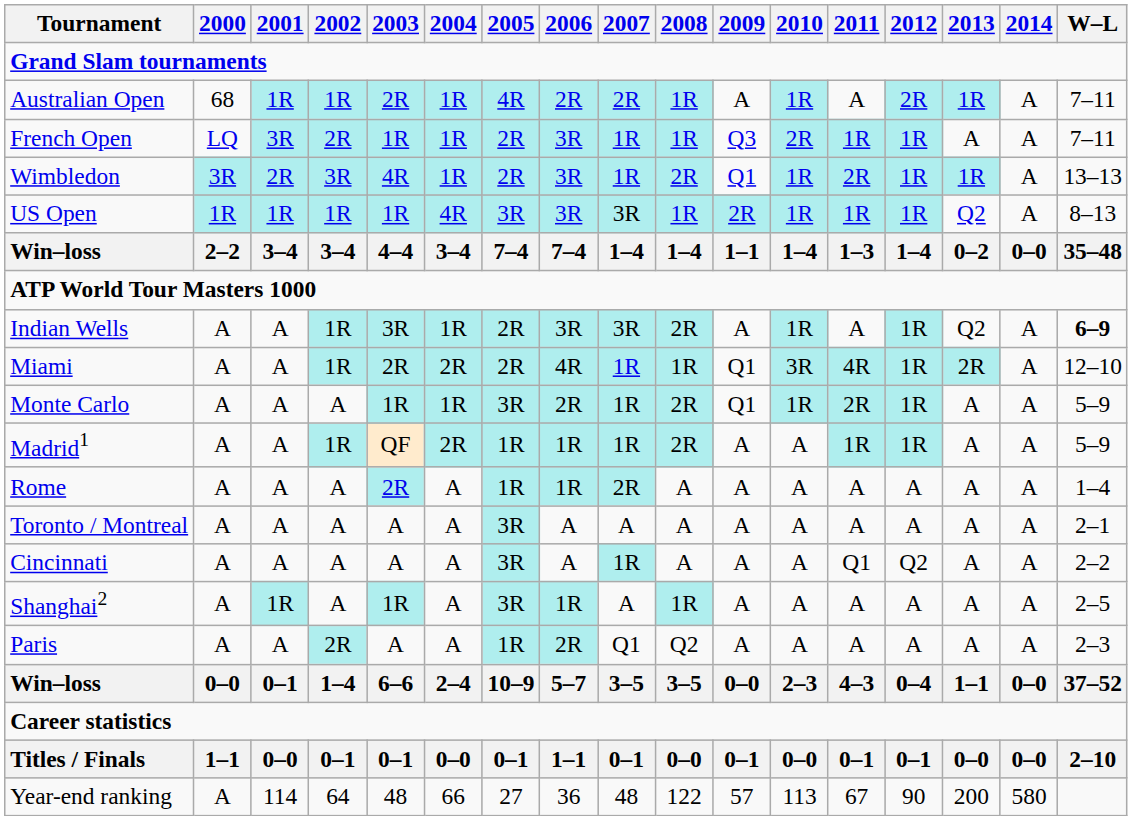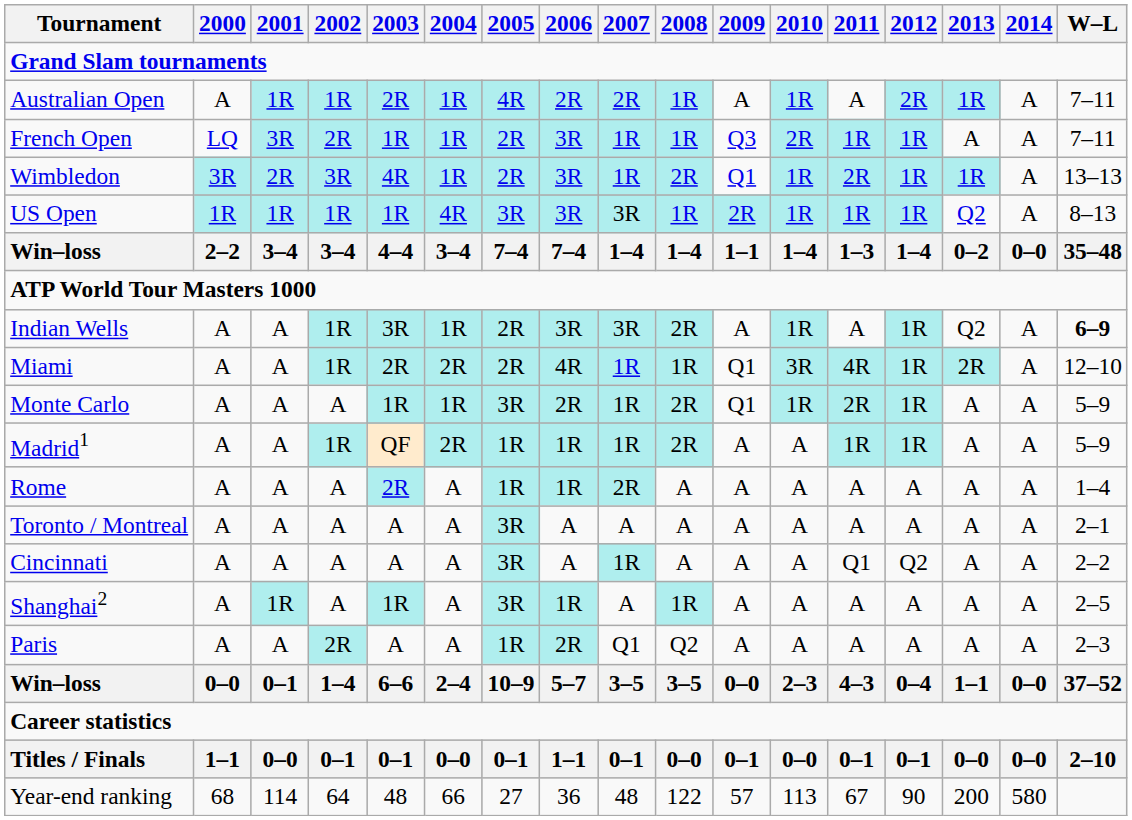 <table class=wikitable style=text-align:center;font-size:97%>
 <tr>
 <th>Tournament</th>
 <th><a href='#'>2000</a></th>
 <th><a href='#'>2001</a></th>
 <th><a href='#'>2002</a></th>
 <th><a href='#'>2003</a></th>
 <th><a href='#'>2004</a></th>
 <th><a href='#'>2005</a></th>
 <th><a href='#'>2006</a></th>
 <th><a href='#'>2007</a></th>
 <th><a href='#'>2008</a></th>
 <th><a href='#'>2009</a></th>
 <th><a href='#'>2010</a></th>
 <th><a href='#'>2011</a></th>
 <th><a href='#'>2012</a></th>
 <th><a href='#'>2013</a></th>
 <th><a href='#'>2014</a></th>
 <th>W–L</th>
 </tr>
 <tr>
 <td colspan=17 align=left><strong><a href='#'>Grand Slam tournaments</a></strong></td>
 </tr>
 <tr>
 <td align=left><a href='#'>Australian Open</a></td>
-<td>68</td>
+<td>A</td>
 <td bgcolor=afeeee><a href='#'>1R</a></td>
 <td bgcolor=afeeee><a href='#'>1R</a></td>
 <td bgcolor=afeeee><a href='#'>2R</a></td>
 <td bgcolor=afeeee><a href='#'>1R</a></td>
 <td bgcolor=afeeee><a href='#'>4R</a></td>
 <td bgcolor=afeeee><a href='#'>2R</a></td>
 <td bgcolor=afeeee><a href='#'>2R</a></td>
 <td bgcolor=afeeee><a href='#'>1R</a></td>
 <td>A</td>
 <td bgcolor=afeeee><a href='#'>1R</a></td>
 <td>A</td>
 <td bgcolor=afeeee><a href='#'>2R</a></td>
 <td bgcolor=afeeee><a href='#'>1R</a></td>
 <td>A</td>
 <td>7–11</td>
 </tr>
 <tr>
 <td align=left><a href='#'>French Open</a></td>
 <td><a href='#'>LQ</a></td>
 <td bgcolor=afeeee><a href='#'>3R</a></td>
 <td bgcolor=afeeee><a href='#'>2R</a></td>
 <td bgcolor=afeeee><a href='#'>1R</a></td>
 <td bgcolor=afeeee><a href='#'>1R</a></td>
 <td bgcolor=afeeee><a href='#'>2R</a></td>
 <td bgcolor=afeeee><a href='#'>3R</a></td>
 <td bgcolor=afeeee><a href='#'>1R</a></td>
 <td bgcolor=afeeee><a href='#'>1R</a></td>
 <td><a href='#'>Q3</a></td>
 <td bgcolor=afeeee><a href='#'>2R</a></td>
 <td bgcolor=afeeee><a href='#'>1R</a></td>
 <td bgcolor=afeeee><a href='#'>1R</a></td>
 <td>A</td>
 <td>A</td>
 <td>7–11</td>
 </tr>
 <tr>
 <td align=left><a href='#'>Wimbledon</a></td>
 <td bgcolor=afeeee><a href='#'>3R</a></td>
 <td bgcolor=afeeee><a href='#'>2R</a></td>
 <td bgcolor=afeeee><a href='#'>3R</a></td>
 <td bgcolor=afeeee><a href='#'>4R</a></td>
 <td bgcolor=afeeee><a href='#'>1R</a></td>
 <td bgcolor=afeeee><a href='#'>2R</a></td>
 <td bgcolor=afeeee><a href='#'>3R</a></td>
 <td bgcolor=afeeee><a href='#'>1R</a></td>
 <td bgcolor=afeeee><a href='#'>2R</a></td>
 <td><a href='#'>Q1</a></td>
 <td bgcolor=afeeee><a href='#'>1R</a></td>
 <td bgcolor=afeeee><a href='#'>2R</a></td>
 <td bgcolor=afeeee><a href='#'>1R</a></td>
 <td bgcolor=afeeee><a href='#'>1R</a></td>
 <td>A</td>
 <td>13–13</td>
 </tr>
 <tr>
 <td align=left><a href='#'>US Open</a></td>
 <td bgcolor=afeeee><a href='#'>1R</a></td>
 <td bgcolor=afeeee><a href='#'>1R</a></td>
 <td bgcolor=afeeee><a href='#'>1R</a></td>
 <td bgcolor=afeeee><a href='#'>1R</a></td>
 <td bgcolor=afeeee><a href='#'>4R</a></td>
 <td bgcolor=afeeee><a href='#'>3R</a></td>
 <td bgcolor=afeeee><a href='#'>3R</a></td>
 <td bgcolor=afeeee>3R</td>
 <td bgcolor=afeeee><a href='#'>1R</a></td>
 <td bgcolor=afeeee><a href='#'>2R</a></td>
 <td bgcolor=afeeee><a href='#'>1R</a></td>
 <td bgcolor=afeeee><a href='#'>1R</a></td>
 <td bgcolor=afeeee><a href='#'>1R</a></td>
 <td><a href='#'>Q2</a></td>
 <td>A</td>
 <td>8–13</td>
 </tr>
 <tr>
 <th style=text-align:left>Win–loss</th>
 <th>2–2</th>
 <th>3–4</th>
 <th>3–4</th>
 <th>4–4</th>
 <th>3–4</th>
 <th>7–4</th>
 <th>7–4</th>
 <th>1–4</th>
 <th>1–4</th>
 <th>1–1</th>
 <th>1–4</th>
 <th>1–3</th>
 <th>1–4</th>
 <th>0–2</th>
 <th>0–0</th>
 <th>35–48</th>
 </tr>
 <tr>
 <td colspan="17" style="text-align:left;"><strong>ATP World Tour Masters 1000</strong></td>
 </tr>
 <tr>
 <td align=left><a href='#'>Indian Wells</a></td>
 <td>A</td>
 <td>A</td>
 <td bgcolor=afeeee>1R</td>
 <td bgcolor=afeeee>3R</td>
 <td bgcolor=afeeee>1R</td>
 <td bgcolor=afeeee>2R</td>
 <td bgcolor=afeeee>3R</td>
 <td bgcolor=afeeee>3R</td>
 <td bgcolor=afeeee>2R</td>
 <td>A</td>
 <td bgcolor=afeeee>1R</td>
 <td>A</td>
 <td bgcolor=afeeee>1R</td>
 <td>Q2</td>
 <td>A</td>
 <td><strong>6–9</strong></td>
 </tr>
 <tr>
 <td align=left><a href='#'>Miami</a></td>
 <td>A</td>
 <td>A</td>
 <td bgcolor=afeeee>1R</td>
 <td bgcolor=afeeee>2R</td>
 <td bgcolor=afeeee>2R</td>
 <td bgcolor=afeeee>2R</td>
 <td bgcolor=afeeee>4R</td>
 <td bgcolor=afeeee><a href='#'>1R</a></td>
 <td bgcolor=afeeee>1R</td>
 <td>Q1</td>
 <td bgcolor=afeeee>3R</td>
 <td bgcolor=afeeee>4R</td>
 <td bgcolor=afeeee>1R</td>
 <td bgcolor=afeeee>2R</td>
 <td>A</td>
 <td>12–10</td>
 </tr>
 <tr>
 <td align=left><a href='#'>Monte Carlo</a></td>
 <td>A</td>
 <td>A</td>
 <td>A</td>
 <td bgcolor=afeeee>1R</td>
 <td bgcolor=afeeee>1R</td>
 <td bgcolor=afeeee>3R</td>
 <td bgcolor=afeeee>2R</td>
 <td bgcolor=afeeee>1R</td>
 <td bgcolor=afeeee>2R</td>
 <td>Q1</td>
 <td bgcolor=afeeee>1R</td>
 <td bgcolor=afeeee>2R</td>
 <td bgcolor=afeeee>1R</td>
 <td>A</td>
 <td>A</td>
 <td>5–9</td>
 </tr>
 <tr>
 <td align=left><a href='#'>Madrid</a><sup>1</sup></td>
 <td>A</td>
 <td>A</td>
 <td bgcolor=afeeee>1R</td>
 <td bgcolor=ffebcd>QF</td>
 <td bgcolor=afeeee>2R</td>
 <td bgcolor=afeeee>1R</td>
 <td bgcolor=afeeee>1R</td>
 <td bgcolor=afeeee>1R</td>
 <td bgcolor=afeeee>2R</td>
 <td>A</td>
 <td>A</td>
 <td bgcolor=afeeee>1R</td>
 <td bgcolor=afeeee>1R</td>
 <td>A</td>
 <td>A</td>
 <td>5–9</td>
 </tr>
 <tr>
 <td align=left><a href='#'>Rome</a></td>
 <td>A</td>
 <td>A</td>
 <td>A</td>
 <td bgcolor=afeeee><a href='#'>2R</a></td>
 <td>A</td>
 <td bgcolor=afeeee>1R</td>
 <td bgcolor=afeeee>1R</td>
 <td bgcolor=afeeee>2R</td>
 <td>A</td>
 <td>A</td>
 <td>A</td>
 <td>A</td>
 <td>A</td>
 <td>A</td>
 <td>A</td>
 <td>1–4</td>
 </tr>
 <tr>
 <td align=left><a href='#'>Toronto / Montreal</a></td>
 <td>A</td>
 <td>A</td>
 <td>A</td>
 <td>A</td>
 <td>A</td>
 <td bgcolor=afeeee>3R</td>
 <td>A</td>
 <td>A</td>
 <td>A</td>
 <td>A</td>
 <td>A</td>
 <td>A</td>
 <td>A</td>
 <td>A</td>
 <td>A</td>
 <td>2–1</td>
 </tr>
 <tr>
 <td align=left><a href='#'>Cincinnati</a></td>
 <td>A</td>
 <td>A</td>
 <td>A</td>
 <td>A</td>
 <td>A</td>
 <td bgcolor=afeeee>3R</td>
 <td>A</td>
 <td bgcolor=afeeee>1R</td>
 <td>A</td>
 <td>A</td>
 <td>A</td>
 <td>Q1</td>
 <td>Q2</td>
 <td>A</td>
 <td>A</td>
 <td>2–2</td>
 </tr>
 <tr>
 <td align=left><a href='#'>Shanghai</a><sup>2</sup></td>
 <td>A</td>
 <td bgcolor=afeeee>1R</td>
 <td>A</td>
 <td bgcolor=afeeee>1R</td>
 <td>A</td>
 <td bgcolor=afeeee>3R</td>
 <td bgcolor=afeeee>1R</td>
 <td>A</td>
 <td bgcolor=afeeee>1R</td>
 <td>A</td>
 <td>A</td>
 <td>A</td>
 <td>A</td>
 <td>A</td>
 <td>A</td>
 <td>2–5</td>
 </tr>
 <tr>
 <td align=left><a href='#'>Paris</a></td>
 <td>A</td>
 <td>A</td>
 <td bgcolor=afeeee>2R</td>
 <td>A</td>
 <td>A</td>
 <td bgcolor=afeeee>1R</td>
 <td bgcolor=afeeee>2R</td>
 <td>Q1</td>
 <td>Q2</td>
 <td>A</td>
 <td>A</td>
 <td>A</td>
 <td>A</td>
 <td>A</td>
 <td>A</td>
 <td>2–3</td>
 </tr>
 <tr>
 <th style=text-align:left>Win–loss</th>
 <th>0–0</th>
 <th>0–1</th>
 <th>1–4</th>
 <th>6–6</th>
 <th>2–4</th>
 <th>10–9</th>
 <th>5–7</th>
 <th>3–5</th>
 <th>3–5</th>
 <th>0–0</th>
 <th>2–3</th>
 <th>4–3</th>
 <th>0–4</th>
 <th>1–1</th>
 <th>0–0</th>
 <th>37–52</th>
 </tr>
 <tr>
 <td colspan=17 align=left><strong>Career statistics</strong></td>
 </tr>
 <tr>
 <th style=text-align:left>Titles / Finals</th>
 <th>1–1</th>
 <th>0–0</th>
 <th>0–1</th>
 <th>0–1</th>
 <th>0–0</th>
 <th>0–1</th>
 <th>1–1</th>
 <th>0–1</th>
 <th>0–0</th>
 <th>0–1</th>
 <th>0–0</th>
 <th>0–1</th>
 <th>0–1</th>
 <th>0–0</th>
 <th>0–0</th>
 <th>2–10</th>
 </tr>
 <tr>
 <td align=left>Year-end ranking</td>
-<td>A</td>
+<td>68</td>
 <td>114</td>
 <td>64</td>
 <td>48</td>
 <td>66</td>
 <td>27</td>
 <td>36</td>
 <td>48</td>
 <td>122</td>
 <td>57</td>
 <td>113</td>
 <td>67</td>
 <td>90</td>
 <td>200</td>
 <td>580</td>
 <td></td>
 </tr>
 </table>
